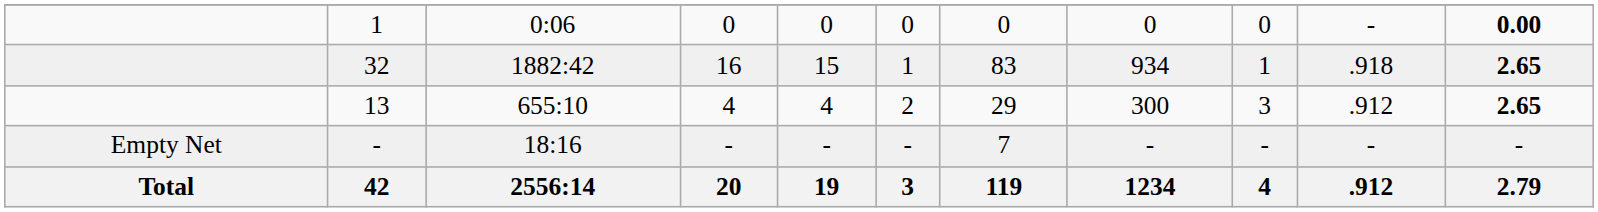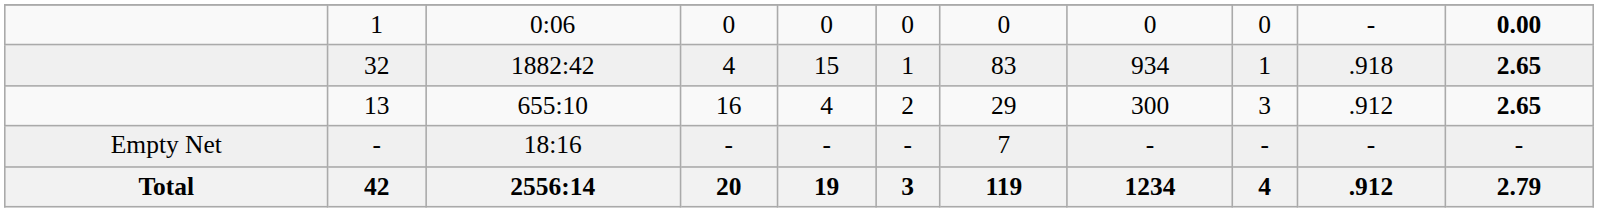 <table class="wikitable sortable" width ="1000">
 <tr align="center">
 </tr>
 <tr align="center" bgcolor="">
 <td></td>
 <td>1</td>
 <td>0:06</td>
 <td>0</td>
 <td>0</td>
 <td>0</td>
 <td>0</td>
 <td>0</td>
 <td>0</td>
 <td>-</td>
 <td><strong>0.00</strong></td>
 </tr>
 <tr align="center" bgcolor="f0f0f0">
 <td></td>
 <td>32</td>
 <td>1882:42</td>
-<td>16</td>
+<td>4</td>
 <td>15</td>
 <td>1</td>
 <td>83</td>
 <td>934</td>
 <td>1</td>
 <td>.918</td>
 <td><strong>2.65</strong></td>
 </tr>
 <tr align="center" bgcolor="">
 <td></td>
 <td>13</td>
 <td>655:10</td>
-<td>4</td>
+<td>16</td>
 <td>4</td>
 <td>2</td>
 <td>29</td>
 <td>300</td>
 <td>3</td>
 <td>.912</td>
 <td><strong>2.65</strong></td>
 </tr>
 <tr align="center" bgcolor="f0f0f0">
 <td>Empty Net</td>
 <td>-</td>
 <td>18:16</td>
 <td>-</td>
 <td>-</td>
 <td>-</td>
 <td>7</td>
 <td>-</td>
 <td>-</td>
 <td>-</td>
 <td>-</td>
 </tr>
 <tr>
 <th>Total</th>
 <th>42</th>
 <th>2556:14</th>
 <th>20</th>
 <th>19</th>
 <th>3</th>
 <th>119</th>
 <th>1234</th>
 <th>4</th>
 <th>.912</th>
 <th>2.79</th>
 </tr>
 </table>
